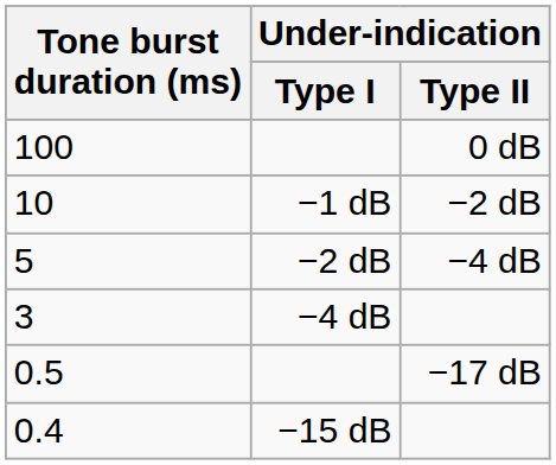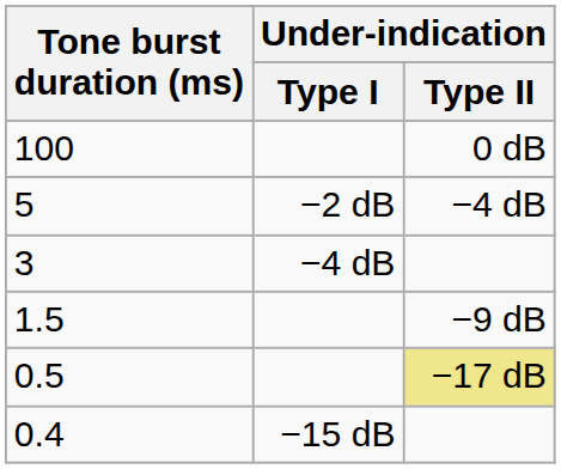 <table class="wikitable" style="float: left; margin-right: 1em">
 <tr>
 <th rowspan=2>Tone burst<br>duration (ms)</th>
 <th colspan=2>Under-indication</th>
 </tr>
 <tr>
 <th>Type I</th>
 <th>Type II</th>
 </tr>
 <tr>
 <td>100</td>
 <td></td>
 <td style="text-align: right">0 dB</td>
 </tr>
 <tr>
-<td>10</td>
-<td style="text-align: right">−1 dB</td>
-<td style="text-align: right">−2 dB</td>
-</tr>
-<tr>
 <td>5</td>
 <td style="text-align: right">−2 dB</td>
 <td style="text-align: right">−4 dB</td>
 </tr>
 <tr>
 <td>3</td>
 <td style="text-align: right">−4 dB</td>
 <td></td>
 </tr>
 <tr>
+<td>1.5</td>
+<td></td>
+<td style="text-align: right">−9 dB</td>
+</tr>
+<tr>
 <td>0.5</td>
 <td></td>
-<td style="text-align: right">−17 dB</td>
+<td style="background: khaki; text-align: right">−17 dB</td>
 </tr>
 <tr>
 <td>0.4</td>
 <td style="text-align: right">−15 dB</td>
 <td></td>
 </tr>
 </table>
